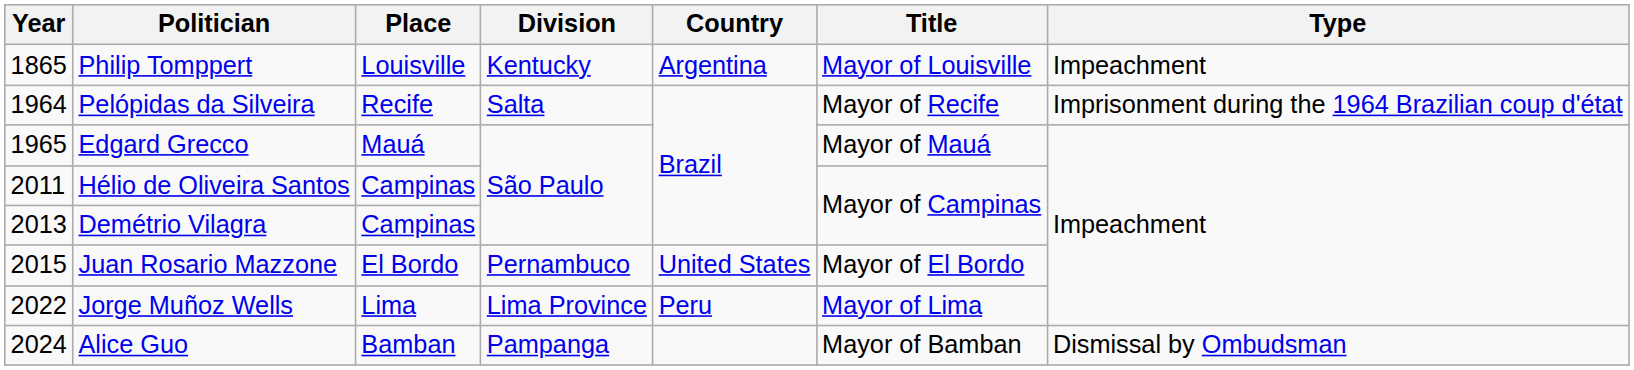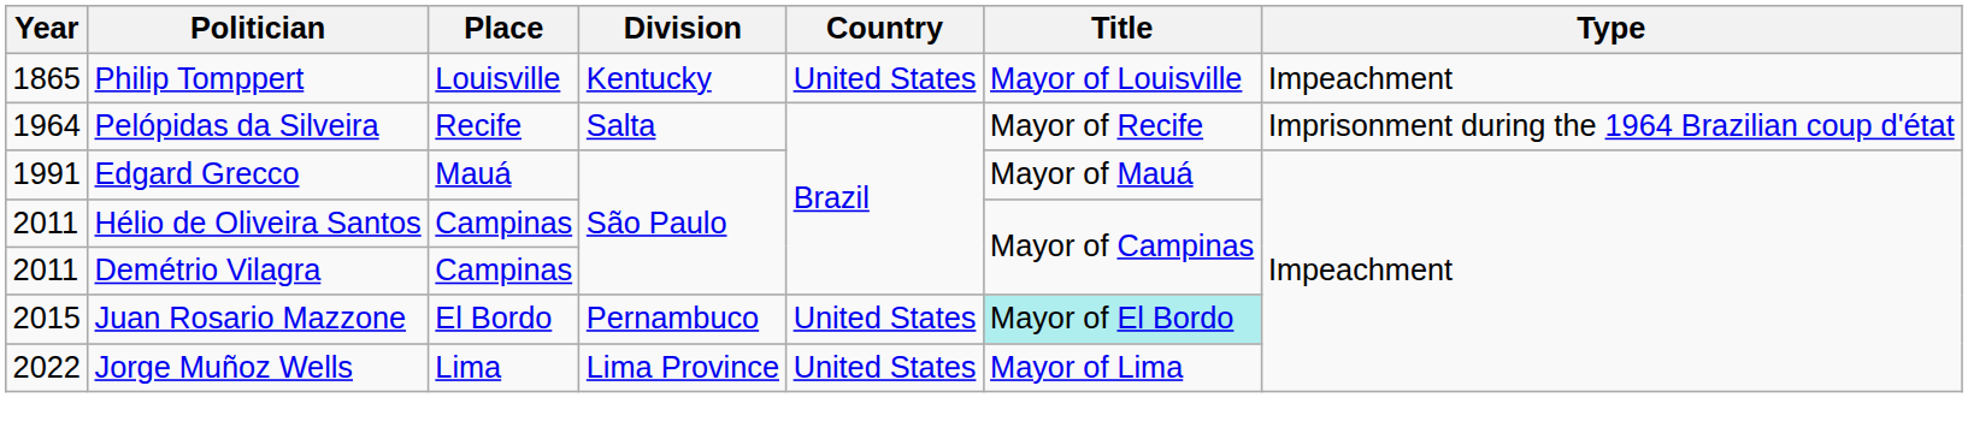 <table class="sortable wikitable">
 <tr>
 <th>Year</th>
 <th>Politician</th>
 <th>Place</th>
 <th>Division</th>
 <th>Country</th>
 <th>Title</th>
 <th>Type</th>
 </tr>
 <tr>
 <td>1865</td>
 <td><a href='#'>Philip Tomppert</a></td>
 <td> <a href='#'>Louisville</a></td>
 <td> <a href='#'>Kentucky</a></td>
-<td> <a href='#'>Argentina</a></td>
+<td> <a href='#'>United States</a></td>
 <td><a href='#'>Mayor of Louisville</a></td>
 <td>Impeachment</td>
 </tr>
 <tr>
 <td>1964</td>
 <td><a href='#'>Pelópidas da Silveira</a></td>
 <td> <a href='#'>Recife</a></td>
 <td> <a href='#'>Salta</a></td>
 <td rowspan="4"> <a href='#'>Brazil</a></td>
 <td>Mayor of <a href='#'>Recife</a></td>
 <td>Imprisonment during the <a href='#'>1964 Brazilian coup d'état</a></td>
 </tr>
 <tr>
-<td>1965</td>
+<td>1991</td>
 <td><a href='#'>Edgard Grecco</a></td>
 <td> <a href='#'>Mauá</a></td>
 <td rowspan="3"> <a href='#'>São Paulo</a></td>
 <td>Mayor of <a href='#'>Mauá</a></td>
 <td rowspan="5">Impeachment</td>
 </tr>
 <tr>
 <td>2011</td>
 <td><a href='#'>Hélio de Oliveira Santos</a></td>
 <td> <a href='#'>Campinas</a></td>
 <td rowspan="2">Mayor of <a href='#'>Campinas</a></td>
 </tr>
 <tr>
-<td>2013</td>
+<td>2011</td>
 <td><a href='#'>Demétrio Vilagra</a></td>
 <td> <a href='#'>Campinas</a></td>
 </tr>
 <tr>
 <td>2015</td>
 <td><a href='#'>Juan Rosario Mazzone</a></td>
 <td> <a href='#'>El Bordo</a></td>
 <td> <a href='#'>Pernambuco</a></td>
 <td> <a href='#'>United States</a></td>
-<td>Mayor of <a href='#'>El Bordo</a></td>
+<td style="background: paleturquoise;">Mayor of <a href='#'>El Bordo</a></td>
 </tr>
 <tr>
 <td>2022</td>
 <td><a href='#'>Jorge Muñoz Wells</a></td>
 <td> <a href='#'>Lima</a></td>
 <td> <a href='#'>Lima Province</a></td>
-<td> <a href='#'>Peru</a></td>
+<td> <a href='#'>United States</a></td>
 <td><a href='#'>Mayor of Lima</a></td>
 </tr>
-<tr>
-<td>2024</td>
-<td><a href='#'>Alice Guo</a></td>
-<td> <a href='#'>Bamban</a></td>
-<td> <a href='#'>Pampanga</a></td>
-<td></td>
-<td>Mayor of Bamban</td>
-<td>Dismissal by <a href='#'>Ombudsman</a></td>
-</tr>
 </table>
